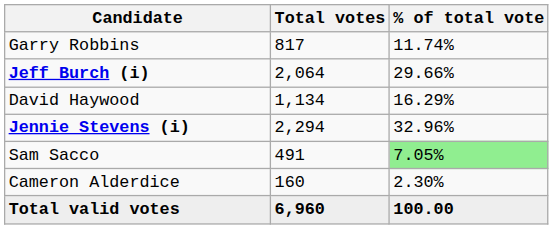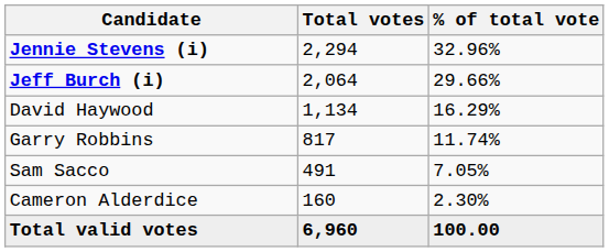 <table class="wikitable">
 <tr>
 <th bgcolor="#DDDDFF" width="200px">Candidate</th>
 <th bgcolor="#DDDDFF">Total votes</th>
 <th bgcolor="#DDDDFF">% of total vote</th>
 </tr>
 <tr>
-<td>Garry Robbins</td>
-<td>817</td>
-<td>11.74%</td>
+<td><strong><a href='#'>Jennie Stevens</a> (i)</strong></td>
+<td>2,294</td>
+<td>32.96%</td>
 </tr>
 <tr>
 <td><strong><a href='#'>Jeff Burch</a> (i)</strong></td>
 <td>2,064</td>
 <td>29.66%</td>
 </tr>
 <tr>
 <td>David Haywood</td>
 <td>1,134</td>
 <td>16.29%</td>
 </tr>
 <tr>
-<td><strong><a href='#'>Jennie Stevens</a> (i)</strong></td>
-<td>2,294</td>
-<td>32.96%</td>
+<td>Garry Robbins</td>
+<td>817</td>
+<td>11.74%</td>
 </tr>
 <tr>
 <td>Sam Sacco</td>
 <td>491</td>
-<td style="background: lightgreen;">7.05%</td>
+<td>7.05%</td>
 </tr>
 <tr>
 <td>Cameron Alderdice</td>
 <td>160</td>
 <td>2.30%</td>
 </tr>
 <tr bgcolor="#EEEEEE">
 <td><strong>Total valid votes</strong></td>
 <td><strong>6,960</strong></td>
 <td><strong>100.00</strong></td>
 </tr>
 </table>
